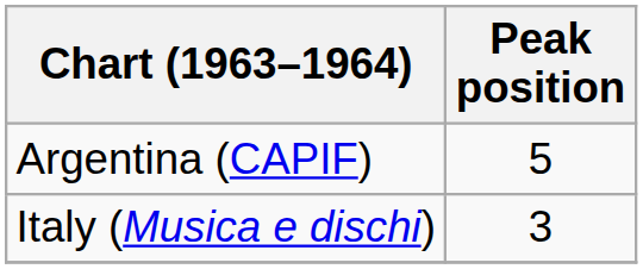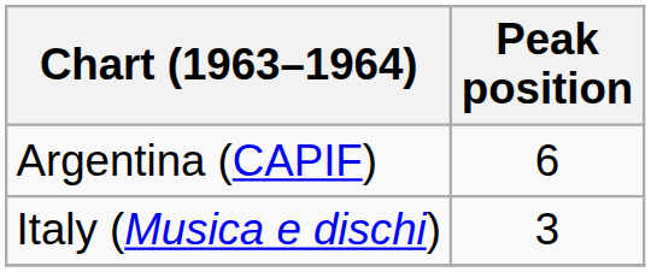 <table class="wikitable sortable">
 <tr>
 <th>Chart (1963–1964)</th>
 <th>Peak<br>position</th>
 </tr>
 <tr>
 <td>Argentina (<a href='#'>CAPIF</a>)</td>
-<td align="center">5</td>
+<td align="center">6</td>
 </tr>
 <tr>
 <td>Italy (<em><a href='#'>Musica e dischi</a></em>)</td>
 <td align="center">3</td>
 </tr>
 <tr>
 </tr>
 </table>
